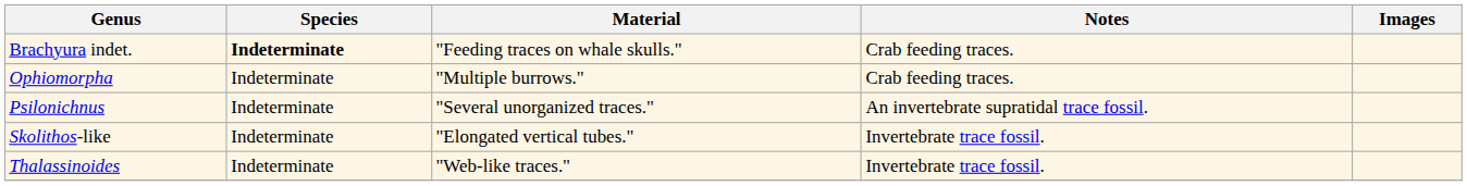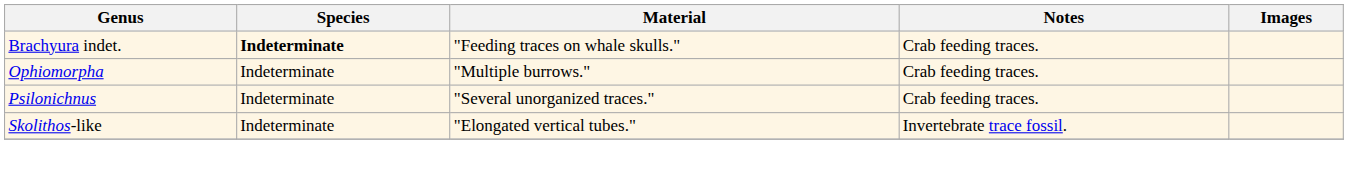 <table class="wikitable" align="center" width="100%">
 <tr>
 <th>Genus</th>
 <th>Species</th>
 <th>Material</th>
 <th>Notes</th>
 <th>Images</th>
 </tr>
 <tr>
 <td style="background:#fef6e4;"><a href='#'>Brachyura</a> indet.</td>
 <td style="background:#fef6e4;"><strong>Indeterminate</strong></td>
 <td style="background:#fef6e4;">"Feeding traces on whale skulls."</td>
 <td style="background:#fef6e4;">Crab feeding traces.</td>
 <td style="background:#fef6e4;"></td>
 </tr>
 <tr>
 <td style="background:#fef6e4;"><em><a href='#'>Ophiomorpha</a></em></td>
 <td style="background:#fef6e4;">Indeterminate</td>
 <td style="background:#fef6e4;">"Multiple burrows."</td>
 <td style="background:#fef6e4;">Crab feeding traces.</td>
 <td style="background:#fef6e4;"></td>
 </tr>
 <tr>
 <td style="background:#fef6e4;"><em><a href='#'>Psilonichnus</a></em></td>
 <td style="background:#fef6e4;">Indeterminate</td>
 <td style="background:#fef6e4;">"Several unorganized traces."</td>
-<td style="background:#fef6e4;">An invertebrate supratidal <a href='#'>trace fossil</a>.</td>
+<td style="background:#fef6e4;">Crab feeding traces.</td>
 <td style="background:#fef6e4;"></td>
 </tr>
 <tr>
 <td style="background:#fef6e4;"><em><a href='#'>Skolithos</a></em>-like</td>
 <td style="background:#fef6e4;">Indeterminate</td>
 <td style="background:#fef6e4;">"Elongated vertical tubes."</td>
 <td style="background:#fef6e4;">Invertebrate <a href='#'>trace fossil</a>.</td>
 <td style="background:#fef6e4;"></td>
 </tr>
 <tr>
-<td style="background:#fef6e4;"><em><a href='#'>Thalassinoides</a></em></td>
-<td style="background:#fef6e4;">Indeterminate</td>
-<td style="background:#fef6e4;">"Web-like traces."</td>
-<td style="background:#fef6e4;">Invertebrate <a href='#'>trace fossil</a>.</td>
-<td style="background:#fef6e4;"></td>
-</tr>
-<tr>
 </tr>
 </table>
